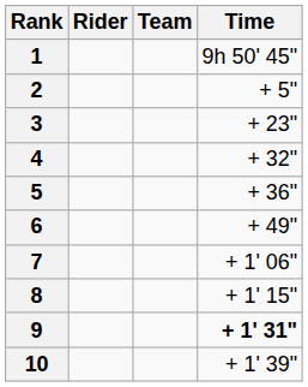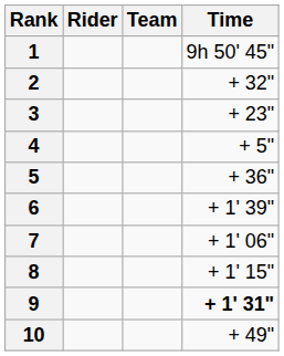 <table class="wikitable" margin-bottom:0;">
 <tr>
 <th scope="col">Rank</th>
 <th scope="col">Rider</th>
 <th scope="col">Team</th>
 <th scope="col">Time</th>
 </tr>
 <tr>
 <th scope="row">1</th>
 <td> </td>
 <td></td>
 <td align="right">9h 50' 45"</td>
 </tr>
 <tr>
 <th scope="row">2</th>
 <td></td>
 <td></td>
-<td align="right">+ 5"</td>
+<td align="right">+ 32"</td>
 </tr>
 <tr>
 <th scope="row">3</th>
 <td> </td>
 <td></td>
 <td align="right">+ 23"</td>
 </tr>
 <tr>
 <th scope="row">4</th>
 <td></td>
 <td></td>
-<td align="right">+ 32"</td>
+<td align="right">+ 5"</td>
 </tr>
 <tr>
 <th scope="row">5</th>
 <td></td>
 <td></td>
 <td align="right">+ 36"</td>
 </tr>
 <tr>
 <th scope="row">6</th>
 <td></td>
 <td></td>
-<td align="right">+ 49"</td>
+<td align="right">+ 1' 39"</td>
 </tr>
 <tr>
 <th scope="row">7</th>
 <td></td>
 <td></td>
 <td align="right">+ 1' 06"</td>
 </tr>
 <tr>
 <th scope="row">8</th>
 <td></td>
 <td></td>
 <td align="right">+ 1' 15"</td>
 </tr>
 <tr>
 <th scope="row">9</th>
 <td></td>
 <td></td>
 <td align="right"><strong>+ 1' 31"</strong></td>
 </tr>
 <tr>
 <th scope="row">10</th>
 <td></td>
 <td></td>
-<td align="right">+ 1' 39"</td>
+<td align="right">+ 49"</td>
 </tr>
 </table>
